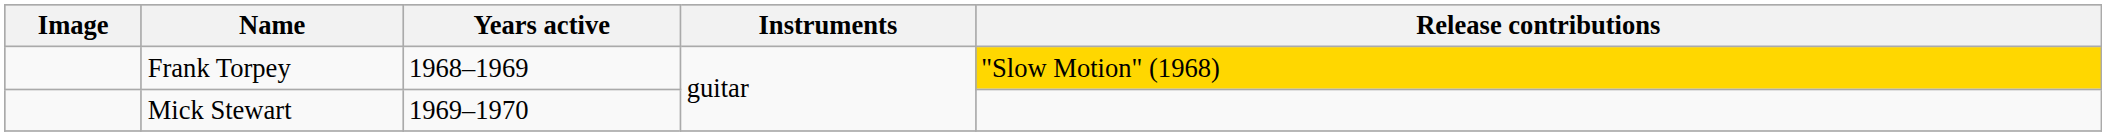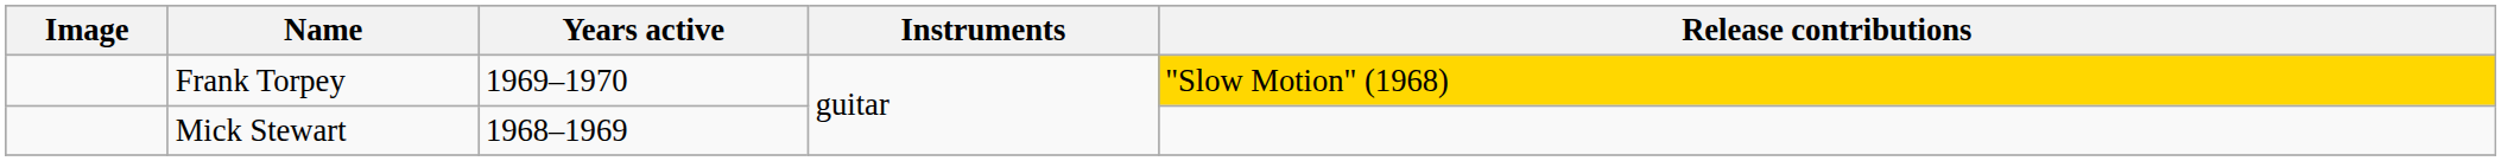 <table class="wikitable" border="1" width="100%">
 <tr>
 <th width="75">Image</th>
 <th width="150">Name</th>
 <th width="160">Years active</th>
 <th width="170">Instruments</th>
 <th>Release contributions</th>
 </tr>
 <tr>
 <td></td>
 <td>Frank Torpey</td>
-<td>1968–1969 </td>
+<td>1969–1970</td>
 <td rowspan="2">guitar</td>
 <td style="background: gold;">"Slow Motion" (1968)</td>
 </tr>
 <tr>
 <td></td>
 <td>Mick Stewart</td>
-<td>1969–1970</td>
+<td>1968–1969 </td>
 <td></td>
 </tr>
 </table>
